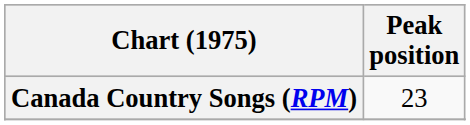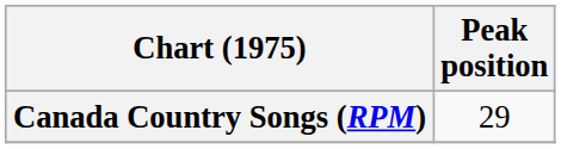 <table class="wikitable sortable plainrowheaders" style="text-align:center">
 <tr>
 <th scope="col">Chart (1975)</th>
 <th scope="col">Peak<br> position</th>
 </tr>
 <tr>
 <th scope="row">Canada Country Songs (<em><a href='#'>RPM</a></em>)</th>
-<td>23</td>
+<td>29</td>
 </tr>
 <tr>
 </tr>
 <tr>
 </tr>
 </table>
